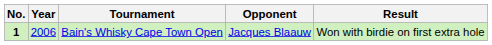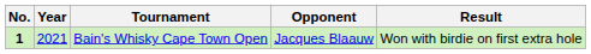 <table class="wikitable" style="font-size:95%;">
 <tr>
 <th>No.</th>
 <th>Year</th>
 <th>Tournament</th>
 <th>Opponent</th>
 <th>Result</th>
 </tr>
 <tr style="background:#D0F0C0;">
 <td align=center><strong>1</strong></td>
-<td><a href='#'>2006</a></td>
+<td><a href='#'>2021</a></td>
 <td><a href='#'>Bain's Whisky Cape Town Open</a></td>
 <td> <a href='#'>Jacques Blaauw</a></td>
 <td>Won with birdie on first extra hole</td>
 </tr>
 </table>
